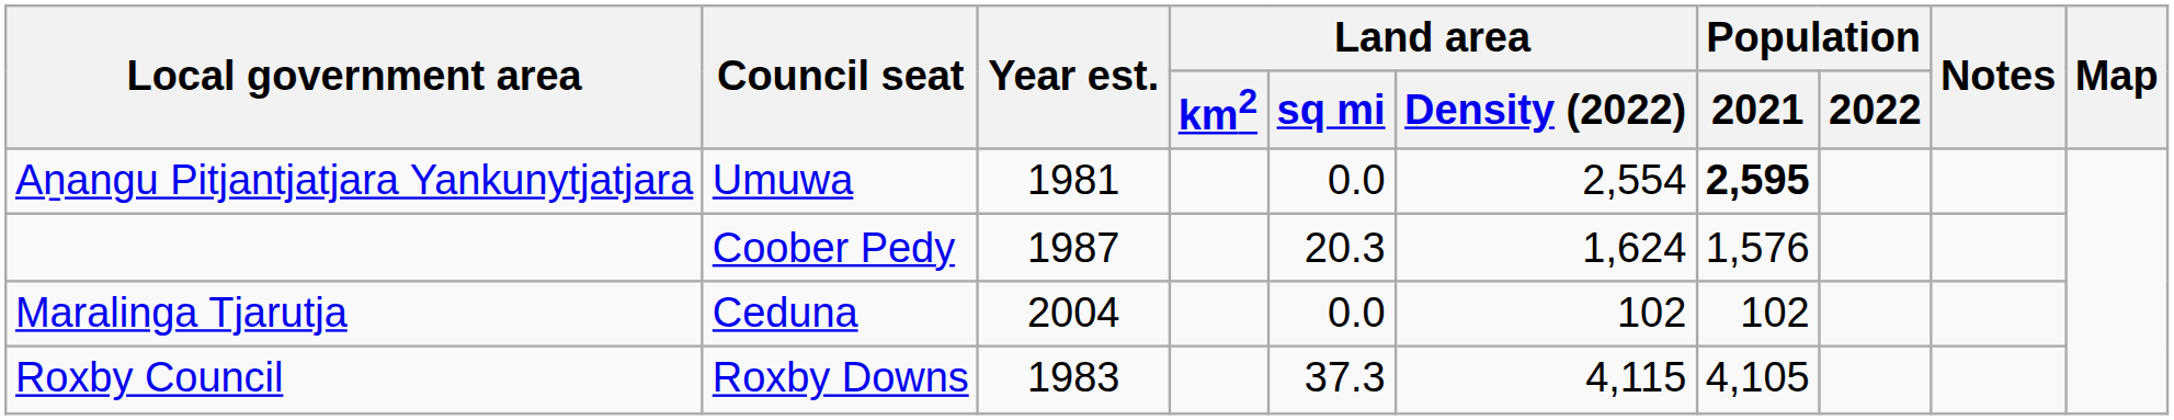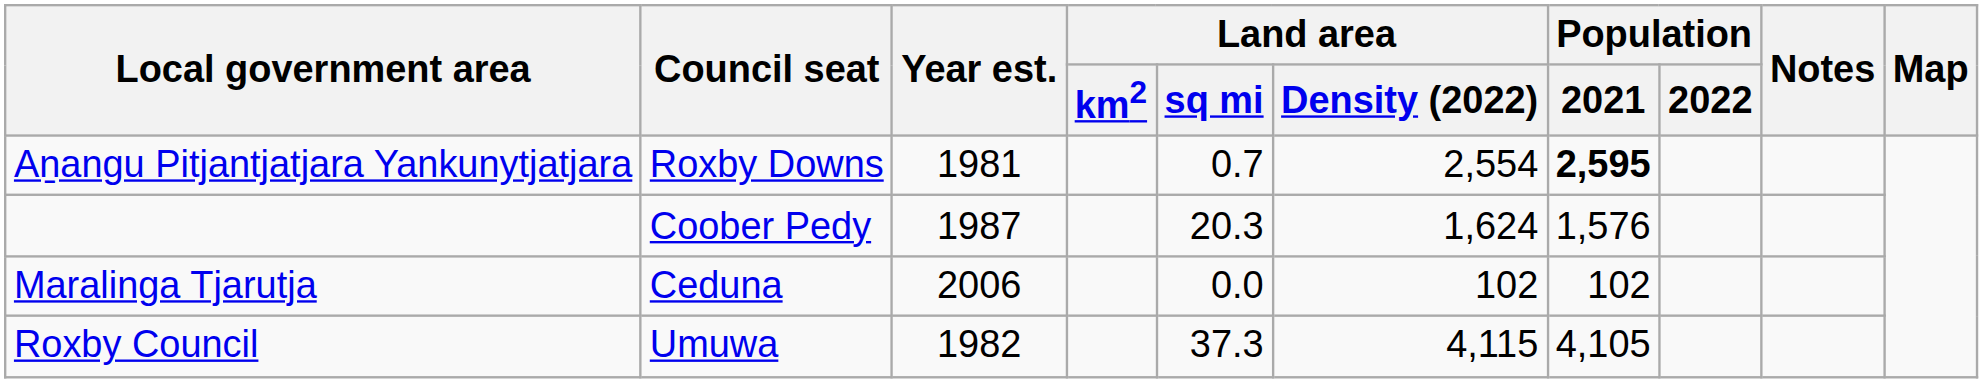 <table class="wikitable sortable">
 <tr>
 <th scope="col" rowspan=2>Local government area</th>
 <th scope="col" rowspan=2>Council seat</th>
 <th scope="col" rowspan=2>Year est.</th>
 <th colspan="3" scope="col">Land area</th>
 <th scope="col" colspan=2>Population</th>
 <th class=unsortable scope="col" rowspan=2>Notes</th>
 <th class=unsortable scope="col" rowspan=2>Map</th>
 </tr>
 <tr>
 <th scope="col"><a href='#'>km<sup>2</sup></a></th>
 <th scope="col"><a href='#'>sq mi</a></th>
 <th><a href='#'>Density</a> (2022)</th>
 <th scope="col">2021</th>
 <th scope="col">2022</th>
 </tr>
 <tr>
 <td><a href='#'>Aṉangu Pitjantjatjara Yankunytjatjara</a></td>
-<td><a href='#'>Umuwa</a></td>
+<td><a href='#'>Roxby Downs</a></td>
 <td align=center>1981</td>
 <td></td>
-<td align=right>0.0</td>
+<td align=right>0.7</td>
 <td align="right">2,554</td>
 <td align="right"><strong>2,595</strong></td>
 <td></td>
 <td></td>
 </tr>
 <tr>
 <td></td>
 <td><a href='#'>Coober Pedy</a></td>
 <td align=center>1987</td>
 <td></td>
 <td align=right>20.3</td>
 <td align="right">1,624</td>
 <td align="right">1,576</td>
 <td></td>
 <td></td>
 </tr>
 <tr>
 <td><a href='#'>Maralinga Tjarutja</a></td>
 <td><a href='#'>Ceduna</a></td>
-<td align=center>2004</td>
+<td align=center>2006</td>
 <td></td>
 <td align=right>0.0</td>
 <td align="right">102</td>
 <td align="right">102</td>
 <td></td>
 <td></td>
 </tr>
 <tr>
 <td><a href='#'>Roxby Council</a></td>
-<td><a href='#'>Roxby Downs</a></td>
-<td align="center">1983</td>
+<td><a href='#'>Umuwa</a></td>
+<td align="center">1982</td>
 <td></td>
 <td align="right">37.3</td>
 <td align="right">4,115</td>
 <td align="right">4,105</td>
 <td></td>
 <td></td>
 </tr>
 </table>
